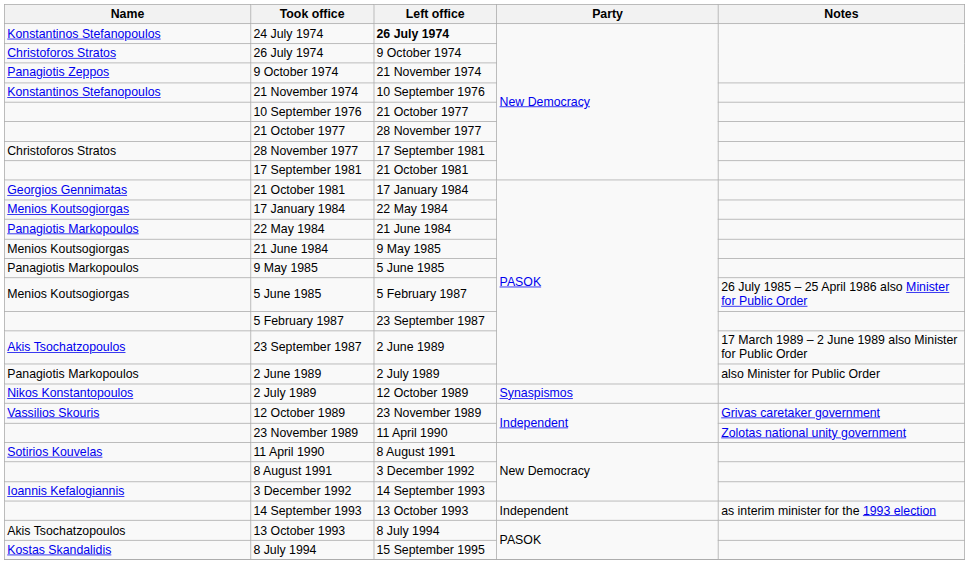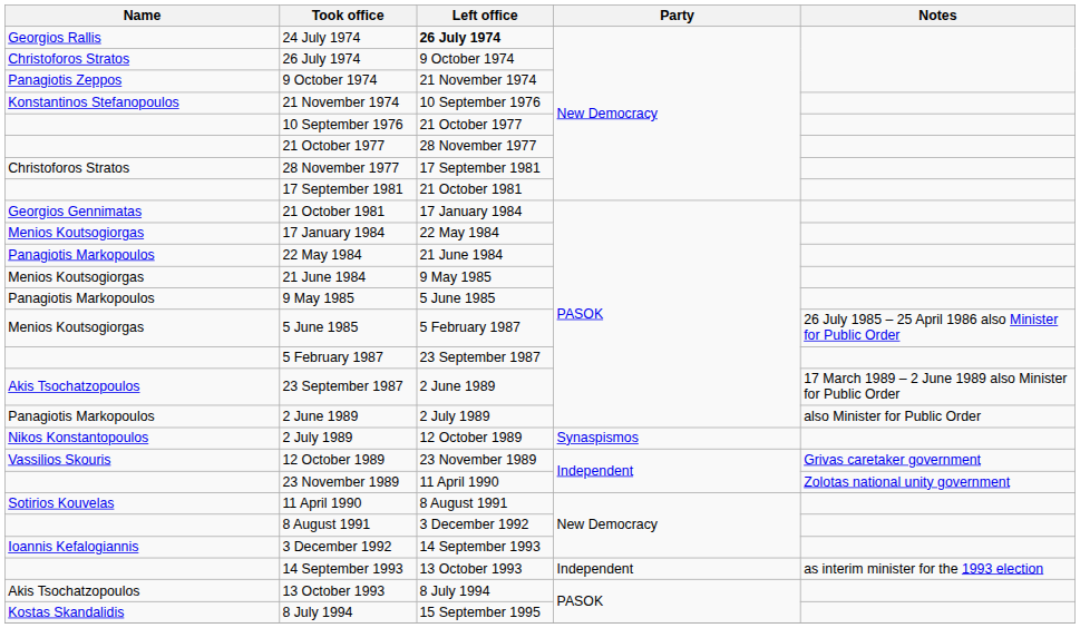 <table class="wikitable">
 <tr>
 <th width="20%">Name</th>
 <th width="10%">Took office</th>
 <th width="10%">Left office</th>
 <th width="18%">Party</th>
 <th width="20%">Notes</th>
 </tr>
 <tr>
-<td><a href='#'>Konstantinos Stefanopoulos</a></td>
+<td><a href='#'>Georgios Rallis</a></td>
 <td>24 July 1974</td>
 <td><strong>26 July 1974</strong></td>
 <td rowspan=8><a href='#'>New Democracy</a></td>
 <td rowspan=3></td>
 </tr>
 <tr>
 <td><a href='#'>Christoforos Stratos</a></td>
 <td>26 July 1974</td>
 <td>9 October 1974</td>
 </tr>
 <tr>
 <td><a href='#'>Panagiotis Zeppos</a></td>
 <td>9 October 1974</td>
 <td>21 November 1974</td>
 </tr>
 <tr>
 <td><a href='#'>Konstantinos Stefanopoulos</a></td>
 <td>21 November 1974</td>
 <td>10 September 1976</td>
 <td></td>
 </tr>
 <tr>
 <td></td>
 <td>10 September 1976</td>
 <td>21 October 1977</td>
 <td></td>
 </tr>
 <tr>
 <td></td>
 <td>21 October 1977</td>
 <td>28 November 1977</td>
 <td></td>
 </tr>
 <tr>
 <td>Christoforos Stratos</td>
 <td>28 November 1977</td>
 <td>17 September 1981</td>
 <td></td>
 </tr>
 <tr>
 <td></td>
 <td>17 September 1981</td>
 <td>21 October 1981</td>
 <td></td>
 </tr>
 <tr>
 <td><a href='#'>Georgios Gennimatas</a></td>
 <td>21 October 1981</td>
 <td>17 January 1984</td>
 <td rowspan=9><a href='#'>PASOK</a></td>
 <td></td>
 </tr>
 <tr>
 <td><a href='#'>Menios Koutsogiorgas</a></td>
 <td>17 January 1984</td>
 <td>22 May 1984</td>
 <td></td>
 </tr>
 <tr>
 <td><a href='#'>Panagiotis Markopoulos</a></td>
 <td>22 May 1984</td>
 <td>21 June 1984</td>
 <td></td>
 </tr>
 <tr>
 <td>Menios Koutsogiorgas</td>
 <td>21 June 1984</td>
 <td>9 May 1985</td>
 <td></td>
 </tr>
 <tr>
 <td>Panagiotis Markopoulos</td>
 <td>9 May 1985</td>
 <td>5 June 1985</td>
 <td></td>
 </tr>
 <tr>
 <td>Menios Koutsogiorgas</td>
 <td>5 June 1985</td>
 <td>5 February 1987</td>
 <td>26 July 1985 – 25 April 1986 also <a href='#'>Minister for Public Order</a></td>
 </tr>
 <tr>
 <td></td>
 <td>5 February 1987</td>
 <td>23 September 1987</td>
 <td></td>
 </tr>
 <tr>
 <td><a href='#'>Akis Tsochatzopoulos</a></td>
 <td>23 September 1987</td>
 <td>2 June 1989</td>
 <td>17 March 1989 – 2 June 1989 also Minister for Public Order</td>
 </tr>
 <tr>
 <td>Panagiotis Markopoulos</td>
 <td>2 June 1989</td>
 <td>2 July 1989</td>
 <td>also Minister for Public Order</td>
 </tr>
 <tr>
 <td><a href='#'>Nikos Konstantopoulos</a></td>
 <td>2 July 1989</td>
 <td>12 October 1989</td>
 <td><a href='#'>Synaspismos</a></td>
 <td></td>
 </tr>
 <tr>
 <td><a href='#'>Vassilios Skouris</a></td>
 <td>12 October 1989</td>
 <td>23 November 1989</td>
 <td rowspan=2><a href='#'>Independent</a></td>
 <td><a href='#'>Grivas caretaker government</a></td>
 </tr>
 <tr>
 <td></td>
 <td>23 November 1989</td>
 <td>11 April 1990</td>
 <td><a href='#'>Zolotas national unity government</a></td>
 </tr>
 <tr>
 <td><a href='#'>Sotirios Kouvelas</a></td>
 <td>11 April 1990</td>
 <td>8 August 1991</td>
 <td rowspan=3>New Democracy</td>
 <td></td>
 </tr>
 <tr>
 <td></td>
 <td>8 August 1991</td>
 <td>3 December 1992</td>
 <td></td>
 </tr>
 <tr>
 <td><a href='#'>Ioannis Kefalogiannis</a></td>
 <td>3 December 1992</td>
 <td>14 September 1993</td>
 <td></td>
 </tr>
 <tr>
 <td></td>
 <td>14 September 1993</td>
 <td>13 October 1993</td>
 <td>Independent</td>
 <td>as interim minister for the <a href='#'>1993 election</a></td>
 </tr>
 <tr>
 <td>Akis Tsochatzopoulos</td>
 <td>13 October 1993</td>
 <td>8 July 1994</td>
 <td rowspan=2>PASOK</td>
 <td></td>
 </tr>
 <tr>
 <td><a href='#'>Kostas Skandalidis</a></td>
 <td>8 July 1994</td>
 <td>15 September 1995</td>
 <td></td>
 </tr>
 <tr>
 </tr>
 </table>
